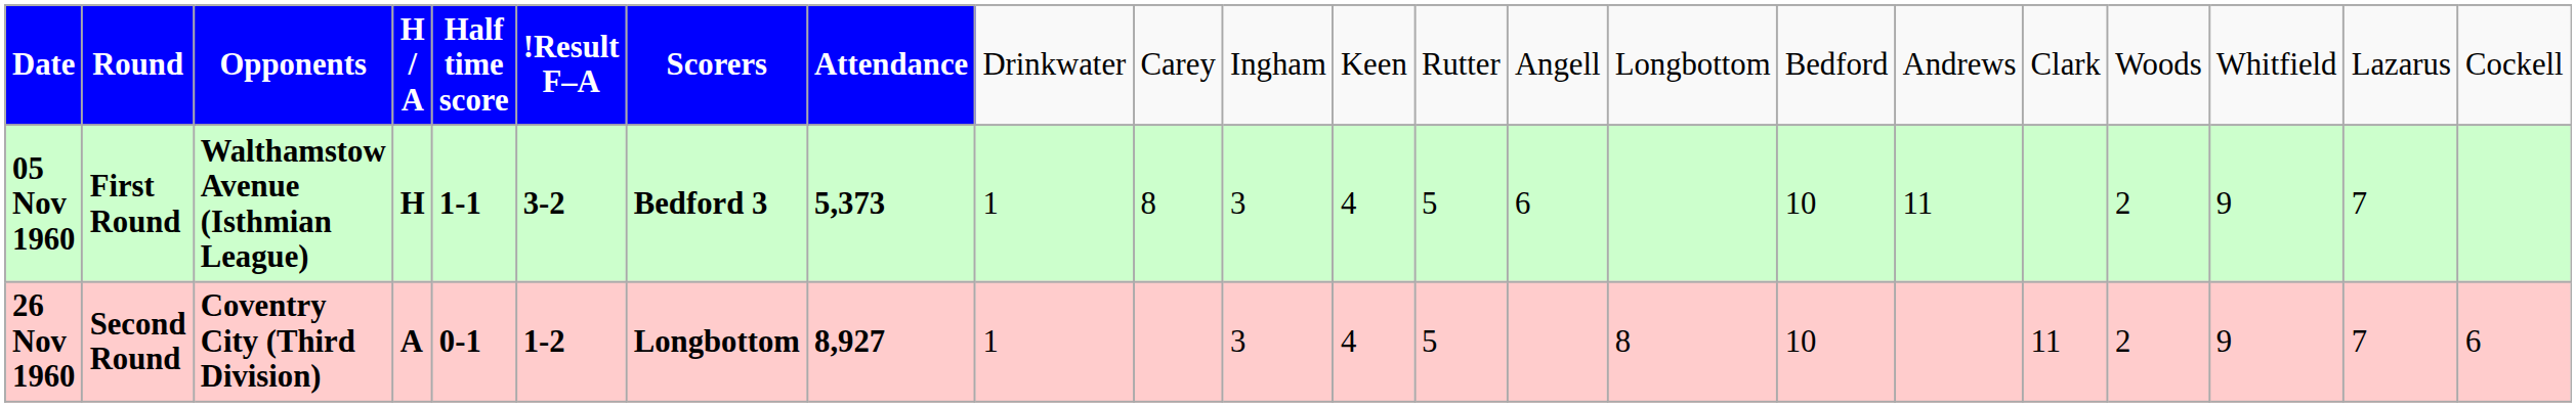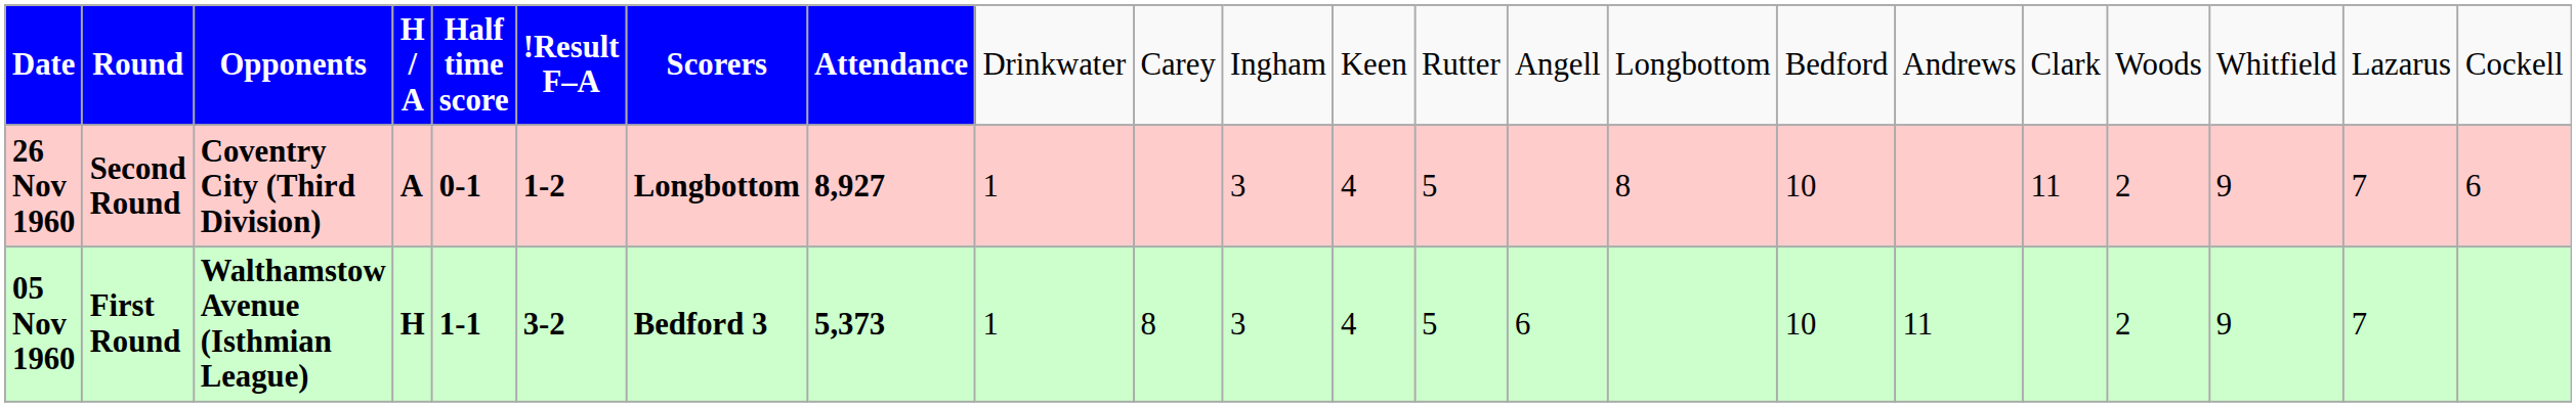 <table class="wikitable">
 <tr>
 <th style="background:#0000FF; color:#FFFFFF; text-align:center;"><strong>Date</strong></th>
 <th ! style="background:#0000FF; color:#FFFFFF; text-align:center;"><strong>Round</strong></th>
 <th style="background:#0000FF; color:#FFFFFF; text-align:center;"><strong>Opponents</strong></th>
 <th style="background:#0000FF; color:#FFFFFF; text-align:center;"><strong>H / A</strong></th>
 <th style="background:#0000FF; color:#FFFFFF; text-align:center;"><strong>Half time score</strong></th>
 <th style="background:#0000FF; color:#FFFFFF; text-align:center;">!<strong>Result</strong><br><strong>F–A</strong></th>
 <th style="background:#0000FF; color:#FFFFFF; text-align:center;"><strong>Scorers</strong></th>
 <th style="background:#0000FF; color:#FFFFFF; text-align:center;"><strong>Attendance</strong></th>
 <td>Drinkwater</td>
 <td>Carey</td>
 <td>Ingham</td>
 <td>Keen</td>
 <td>Rutter</td>
 <td>Angell</td>
 <td>Longbottom</td>
 <td>Bedford</td>
 <td>Andrews</td>
 <td>Clark</td>
 <td>Woods</td>
 <td>Whitfield</td>
 <td>Lazarus</td>
 <td>Cockell</td>
 </tr>
+<tr bgcolor="#ffcccc">
+<td><strong>26 Nov 1960</strong></td>
+<td><strong>Second Round</strong></td>
+<td><strong>Coventry City (Third Division)</strong></td>
+<td><strong>A</strong></td>
+<td><strong>0-1</strong></td>
+<td><strong>1-2</strong></td>
+<td><strong>Longbottom</strong></td>
+<td><strong>8,927</strong></td>
+<td>1</td>
+<td></td>
+<td>3</td>
+<td>4</td>
+<td>5</td>
+<td></td>
+<td>8</td>
+<td>10</td>
+<td></td>
+<td>11</td>
+<td>2</td>
+<td>9</td>
+<td>7</td>
+<td>6</td>
+</tr>
 <tr bgcolor="#ccffcc">
 <td><strong>05 Nov 1960</strong></td>
 <td><strong>First Round</strong></td>
 <td><strong>Walthamstow Avenue (Isthmian League)</strong></td>
 <td><strong>H</strong></td>
 <td><strong>1-1</strong></td>
 <td><strong>3-2</strong></td>
 <td><strong>Bedford 3</strong></td>
 <td><strong>5,373</strong></td>
 <td>1</td>
 <td>8</td>
 <td>3</td>
 <td>4</td>
 <td>5</td>
 <td>6</td>
 <td></td>
 <td>10</td>
 <td>11</td>
 <td></td>
 <td>2</td>
 <td>9</td>
 <td>7</td>
 <td></td>
 </tr>
-<tr bgcolor="#ffcccc">
-<td><strong>26 Nov 1960</strong></td>
-<td><strong>Second Round</strong></td>
-<td><strong>Coventry City (Third Division)</strong></td>
-<td><strong>A</strong></td>
-<td><strong>0-1</strong></td>
-<td><strong>1-2</strong></td>
-<td><strong>Longbottom</strong></td>
-<td><strong>8,927</strong></td>
-<td>1</td>
-<td></td>
-<td>3</td>
-<td>4</td>
-<td>5</td>
-<td></td>
-<td>8</td>
-<td>10</td>
-<td></td>
-<td>11</td>
-<td>2</td>
-<td>9</td>
-<td>7</td>
-<td>6</td>
-</tr>
 </table>
